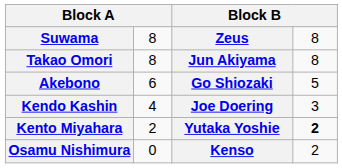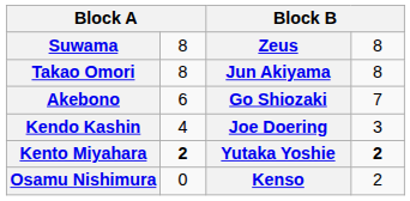 <table class="wikitable" style="margin: 1em auto 1em auto;text-align:center">
 <tr>
 <th colspan="2" style="width:50%">Block A</th>
 <th colspan="2" style="width:50%">Block B</th>
 </tr>
 <tr>
 <th><a href='#'>Suwama</a></th>
 <td style="width:35px">8</td>
 <th><a href='#'>Zeus</a></th>
 <td style="width:35px">8</td>
 </tr>
 <tr>
 <th><a href='#'>Takao Omori</a></th>
 <td>8</td>
 <th><a href='#'>Jun Akiyama</a></th>
 <td>8</td>
 </tr>
 <tr>
 <th><a href='#'>Akebono</a></th>
 <td>6</td>
 <th><a href='#'>Go Shiozaki</a></th>
-<td>5</td>
+<td>7</td>
 </tr>
 <tr>
 <th><a href='#'>Kendo Kashin</a></th>
 <td>4</td>
 <th><a href='#'>Joe Doering</a></th>
 <td>3</td>
 </tr>
 <tr>
 <th><a href='#'>Kento Miyahara</a></th>
-<td>2</td>
+<td><strong>2</strong></td>
 <th><a href='#'>Yutaka Yoshie</a></th>
 <td><strong>2</strong></td>
 </tr>
 <tr>
 <th><a href='#'>Osamu Nishimura</a></th>
 <td>0</td>
 <th><a href='#'>Kenso</a></th>
 <td>2</td>
 </tr>
 </table>
